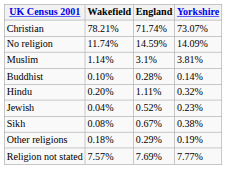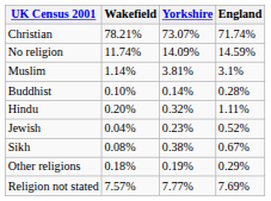 <table class="wikitable sortable floatright" style="margin-left: 1em;">
 <tr>
 <th><a href='#'>UK Census 2001</a></th>
 <th>Wakefield</th>
+<th><a href='#'>Yorkshire</a></th>
 <th>England</th>
-<th><a href='#'>Yorkshire</a></th>
 </tr>
 <tr>
 <td>Christian</td>
 <td>78.21%</td>
+<td>73.07%</td>
 <td>71.74%</td>
-<td>73.07%</td>
 </tr>
 <tr>
 <td>No religion</td>
 <td>11.74%</td>
+<td>14.09%</td>
 <td>14.59%</td>
-<td>14.09%</td>
 </tr>
 <tr>
 <td>Muslim</td>
 <td>1.14%</td>
+<td>3.81%</td>
 <td>3.1%</td>
-<td>3.81%</td>
 </tr>
 <tr>
 <td>Buddhist</td>
 <td>0.10%</td>
+<td>0.14%</td>
 <td>0.28%</td>
-<td>0.14%</td>
 </tr>
 <tr>
 <td>Hindu</td>
 <td>0.20%</td>
+<td>0.32%</td>
 <td>1.11%</td>
-<td>0.32%</td>
 </tr>
 <tr>
 <td>Jewish</td>
 <td>0.04%</td>
+<td>0.23%</td>
 <td>0.52%</td>
-<td>0.23%</td>
 </tr>
 <tr>
 <td>Sikh</td>
 <td>0.08%</td>
+<td>0.38%</td>
 <td>0.67%</td>
-<td>0.38%</td>
 </tr>
 <tr>
 <td>Other religions</td>
 <td>0.18%</td>
+<td>0.19%</td>
 <td>0.29%</td>
-<td>0.19%</td>
 </tr>
 <tr>
 <td>Religion not stated</td>
 <td>7.57%</td>
+<td>7.77%</td>
 <td>7.69%</td>
-<td>7.77%</td>
 </tr>
 </table>
